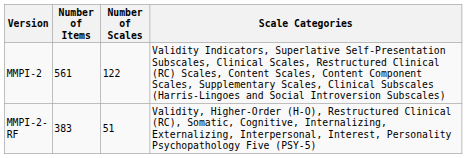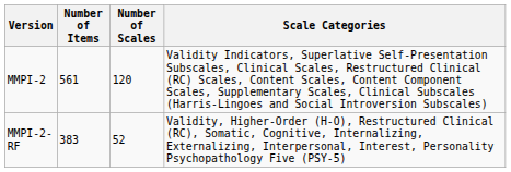 <table class="wikitable sortable">
 <tr>
 <th>Version</th>
 <th>Number of Items</th>
 <th>Number of Scales</th>
 <th>Scale Categories</th>
 </tr>
 <tr>
 <td>MMPI-2</td>
 <td>561</td>
-<td>122</td>
+<td>120</td>
 <td>Validity Indicators, Superlative Self-Presentation Subscales, Clinical Scales, Restructured Clinical (RC) Scales, Content Scales, Content Component Scales, Supplementary Scales, Clinical Subscales (Harris-Lingoes and Social Introversion Subscales)</td>
 </tr>
 <tr>
 <td>MMPI-2-RF</td>
 <td>383</td>
-<td>51</td>
+<td>52</td>
 <td>Validity, Higher-Order (H-O), Restructured Clinical (RC), Somatic, Cognitive, Internalizing, Externalizing, Interpersonal, Interest, Personality Psychopathology Five (PSY-5)</td>
 </tr>
 </table>
